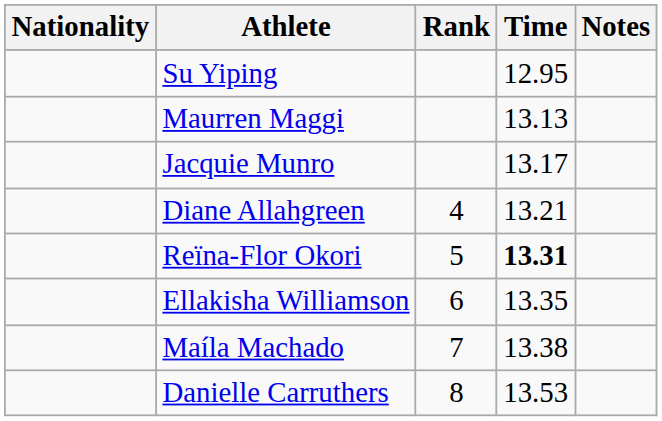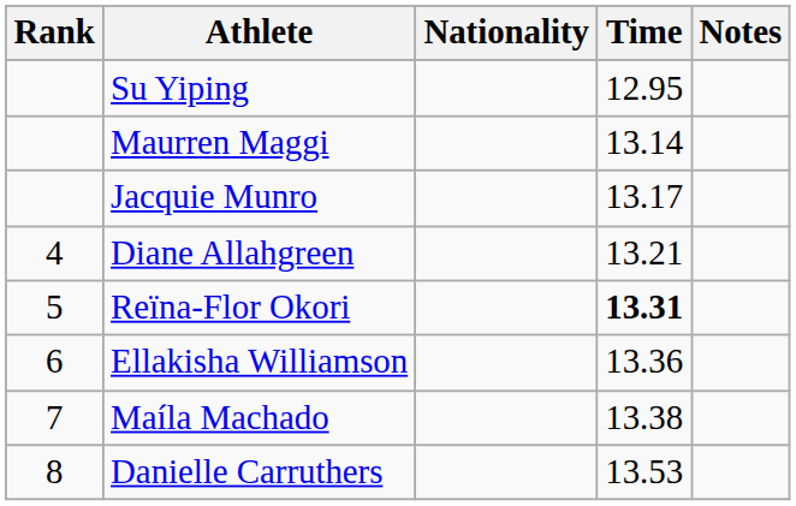 <table class="wikitable sortable" style="text-align:center">
 <tr>
+<th>Rank</th>
+<th>Athlete</th>
 <th>Nationality</th>
-<th>Athlete</th>
-<th>Rank</th>
 <th>Time</th>
 <th>Notes</th>
 </tr>
 <tr>
+<td></td>
+<td align=left><a href='#'>Su Yiping</a></td>
 <td align=left></td>
-<td align=left><a href='#'>Su Yiping</a></td>
-<td></td>
 <td>12.95</td>
 <td></td>
 </tr>
 <tr>
+<td></td>
+<td align=left><a href='#'>Maurren Maggi</a></td>
 <td align=left></td>
-<td align=left><a href='#'>Maurren Maggi</a></td>
-<td></td>
-<td>13.13</td>
+<td>13.14</td>
 <td></td>
 </tr>
 <tr>
+<td></td>
+<td align=left><a href='#'>Jacquie Munro</a></td>
 <td align=left></td>
-<td align=left><a href='#'>Jacquie Munro</a></td>
-<td></td>
 <td>13.17</td>
 <td></td>
 </tr>
 <tr>
+<td>4</td>
+<td align=left><a href='#'>Diane Allahgreen</a></td>
 <td align=left></td>
-<td align=left><a href='#'>Diane Allahgreen</a></td>
-<td>4</td>
 <td>13.21</td>
 <td></td>
 </tr>
 <tr>
+<td>5</td>
+<td align=left><a href='#'>Reïna-Flor Okori</a></td>
 <td align=left></td>
-<td align=left><a href='#'>Reïna-Flor Okori</a></td>
-<td>5</td>
 <td><strong>13.31</strong></td>
 <td></td>
 </tr>
 <tr>
+<td>6</td>
+<td align=left><a href='#'>Ellakisha Williamson</a></td>
 <td align=left></td>
-<td align=left><a href='#'>Ellakisha Williamson</a></td>
-<td>6</td>
-<td>13.35</td>
+<td>13.36</td>
 <td></td>
 </tr>
 <tr>
+<td>7</td>
+<td align=left><a href='#'>Maíla Machado</a></td>
 <td align=left></td>
-<td align=left><a href='#'>Maíla Machado</a></td>
-<td>7</td>
 <td>13.38</td>
 <td></td>
 </tr>
 <tr>
+<td>8</td>
+<td align=left><a href='#'>Danielle Carruthers</a></td>
 <td align=left></td>
-<td align=left><a href='#'>Danielle Carruthers</a></td>
-<td>8</td>
 <td>13.53</td>
 <td></td>
 </tr>
 </table>
